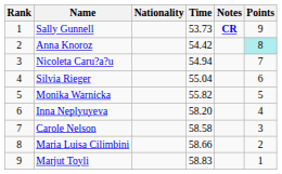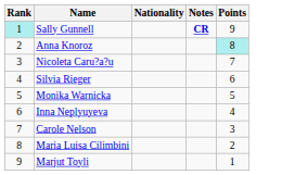 <table class="wikitable sortable" style="text-align:center">
 <tr>
 <th>Rank</th>
 <th>Name</th>
 <th>Nationality</th>
-<th>Time</th>
 <th>Notes</th>
 <th>Points</th>
 </tr>
 <tr>
-<td>1</td>
+<td style="background: paleturquoise;">1</td>
 <td align=left><a href='#'>Sally Gunnell</a></td>
 <td align=left></td>
-<td>53.73</td>
 <td><strong><a href='#'>CR</a></strong></td>
 <td>9</td>
 </tr>
 <tr>
 <td>2</td>
 <td align=left><a href='#'>Anna Knoroz</a></td>
 <td align=left></td>
-<td>54.42</td>
 <td></td>
 <td style="background: paleturquoise;">8</td>
 </tr>
 <tr>
 <td>3</td>
 <td align=left><a href='#'>Nicoleta Caru?a?u</a></td>
 <td align=left></td>
-<td>54.94</td>
 <td></td>
 <td>7</td>
 </tr>
 <tr>
 <td>4</td>
 <td align=left><a href='#'>Silvia Rieger</a></td>
 <td align=left></td>
-<td>55.04</td>
 <td></td>
 <td>6</td>
 </tr>
 <tr>
 <td>5</td>
 <td align=left><a href='#'>Monika Warnicka</a></td>
 <td align=left></td>
-<td>55.82</td>
 <td></td>
 <td>5</td>
 </tr>
 <tr>
 <td>6</td>
 <td align=left><a href='#'>Inna Neplyuyeva</a></td>
 <td align=left></td>
-<td>58.20</td>
 <td></td>
 <td>4</td>
 </tr>
 <tr>
 <td>7</td>
 <td align=left><a href='#'>Carole Nelson</a></td>
 <td align=left></td>
-<td>58.58</td>
 <td></td>
 <td>3</td>
 </tr>
 <tr>
 <td>8</td>
 <td align=left><a href='#'>Maria Luisa Cilimbini</a></td>
 <td align=left></td>
-<td>58.66</td>
 <td></td>
 <td>2</td>
 </tr>
 <tr>
 <td>9</td>
 <td align=left><a href='#'>Marjut Toyli</a></td>
 <td align=left></td>
-<td>58.83</td>
 <td></td>
 <td>1</td>
 </tr>
 </table>
